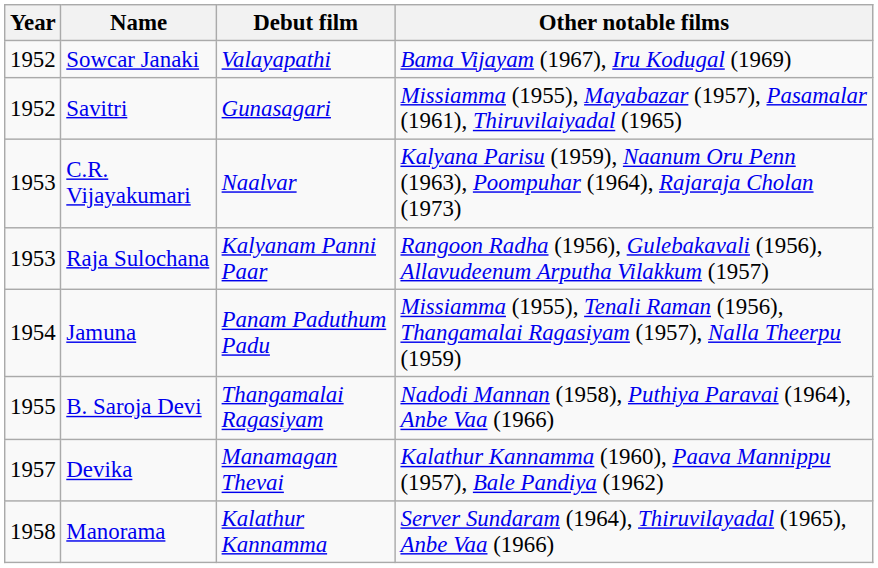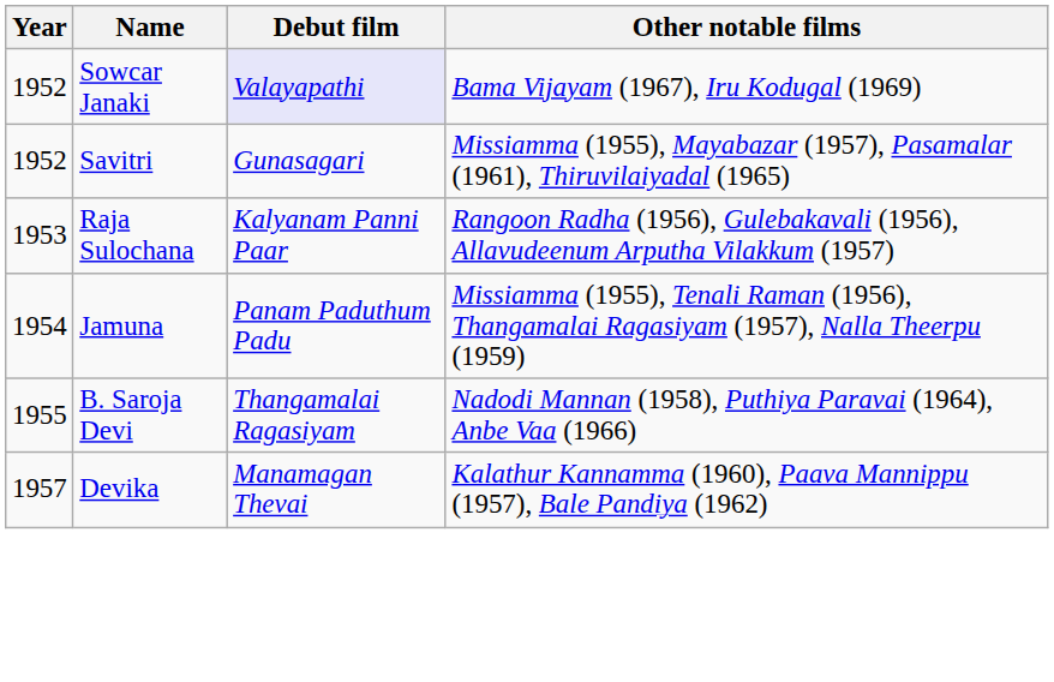 <table class="wikitable sortable">
 <tr>
 <th>Year</th>
 <th>Name</th>
 <th>Debut film</th>
 <th class=unsortable>Other notable films</th>
 </tr>
 <tr>
 <td>1952</td>
 <td><a href='#'>Sowcar Janaki</a></td>
-<td><em><a href='#'>Valayapathi</a></em></td>
+<td style="background: lavender;"><em><a href='#'>Valayapathi</a></em></td>
 <td><em><a href='#'>Bama Vijayam</a></em> (1967), <em><a href='#'>Iru Kodugal</a></em> (1969)</td>
 </tr>
 <tr>
 <td>1952</td>
 <td><a href='#'>Savitri</a></td>
 <td><em><a href='#'>Gunasagari</a></em></td>
 <td><em><a href='#'>Missiamma</a></em> (1955), <em><a href='#'>Mayabazar</a></em> (1957), <em><a href='#'>Pasamalar</a></em> (1961), <em><a href='#'>Thiruvilaiyadal</a></em> (1965)</td>
-</tr>
-<tr>
-<td>1953</td>
-<td><a href='#'>C.R. Vijayakumari</a></td>
-<td><em><a href='#'>Naalvar</a></em></td>
-<td><em><a href='#'>Kalyana Parisu</a></em> (1959), <em><a href='#'>Naanum Oru Penn</a></em> (1963), <em><a href='#'>Poompuhar</a></em> (1964), <em><a href='#'>Rajaraja Cholan</a></em> (1973)</td>
 </tr>
 <tr>
 <td>1953</td>
 <td><a href='#'>Raja Sulochana</a></td>
 <td><em><a href='#'>Kalyanam Panni Paar</a></em></td>
 <td><em><a href='#'>Rangoon Radha</a></em> (1956), <em><a href='#'>Gulebakavali</a></em> (1956), <em><a href='#'>Allavudeenum Arputha Vilakkum</a></em> (1957)</td>
 </tr>
 <tr>
 <td>1954</td>
 <td><a href='#'>Jamuna</a></td>
 <td><em><a href='#'>Panam Paduthum Padu</a></em></td>
 <td><em><a href='#'>Missiamma</a></em> (1955), <em><a href='#'>Tenali Raman</a></em> (1956), <em><a href='#'>Thangamalai Ragasiyam</a></em> (1957), <em><a href='#'>Nalla Theerpu</a></em> (1959)</td>
 </tr>
 <tr>
 <td>1955</td>
 <td><a href='#'>B. Saroja Devi</a></td>
 <td><em><a href='#'>Thangamalai Ragasiyam</a></em></td>
 <td><em><a href='#'>Nadodi Mannan</a></em> (1958), <em><a href='#'>Puthiya Paravai</a></em> (1964), <em><a href='#'>Anbe Vaa</a></em> (1966)</td>
 </tr>
 <tr>
 <td>1957</td>
 <td><a href='#'>Devika</a></td>
 <td><em><a href='#'>Manamagan Thevai</a></em></td>
 <td><em><a href='#'>Kalathur Kannamma</a></em> (1960), <em><a href='#'>Paava Mannippu</a></em> (1957), <em><a href='#'>Bale Pandiya</a></em> (1962)</td>
 </tr>
-<tr>
-<td>1958</td>
-<td><a href='#'>Manorama</a></td>
-<td><em><a href='#'>Kalathur Kannamma</a></em></td>
-<td><em><a href='#'>Server Sundaram</a></em> (1964), <em><a href='#'>Thiruvilayadal</a></em> (1965), <em><a href='#'>Anbe Vaa</a></em> (1966)</td>
-</tr>
 </table>
